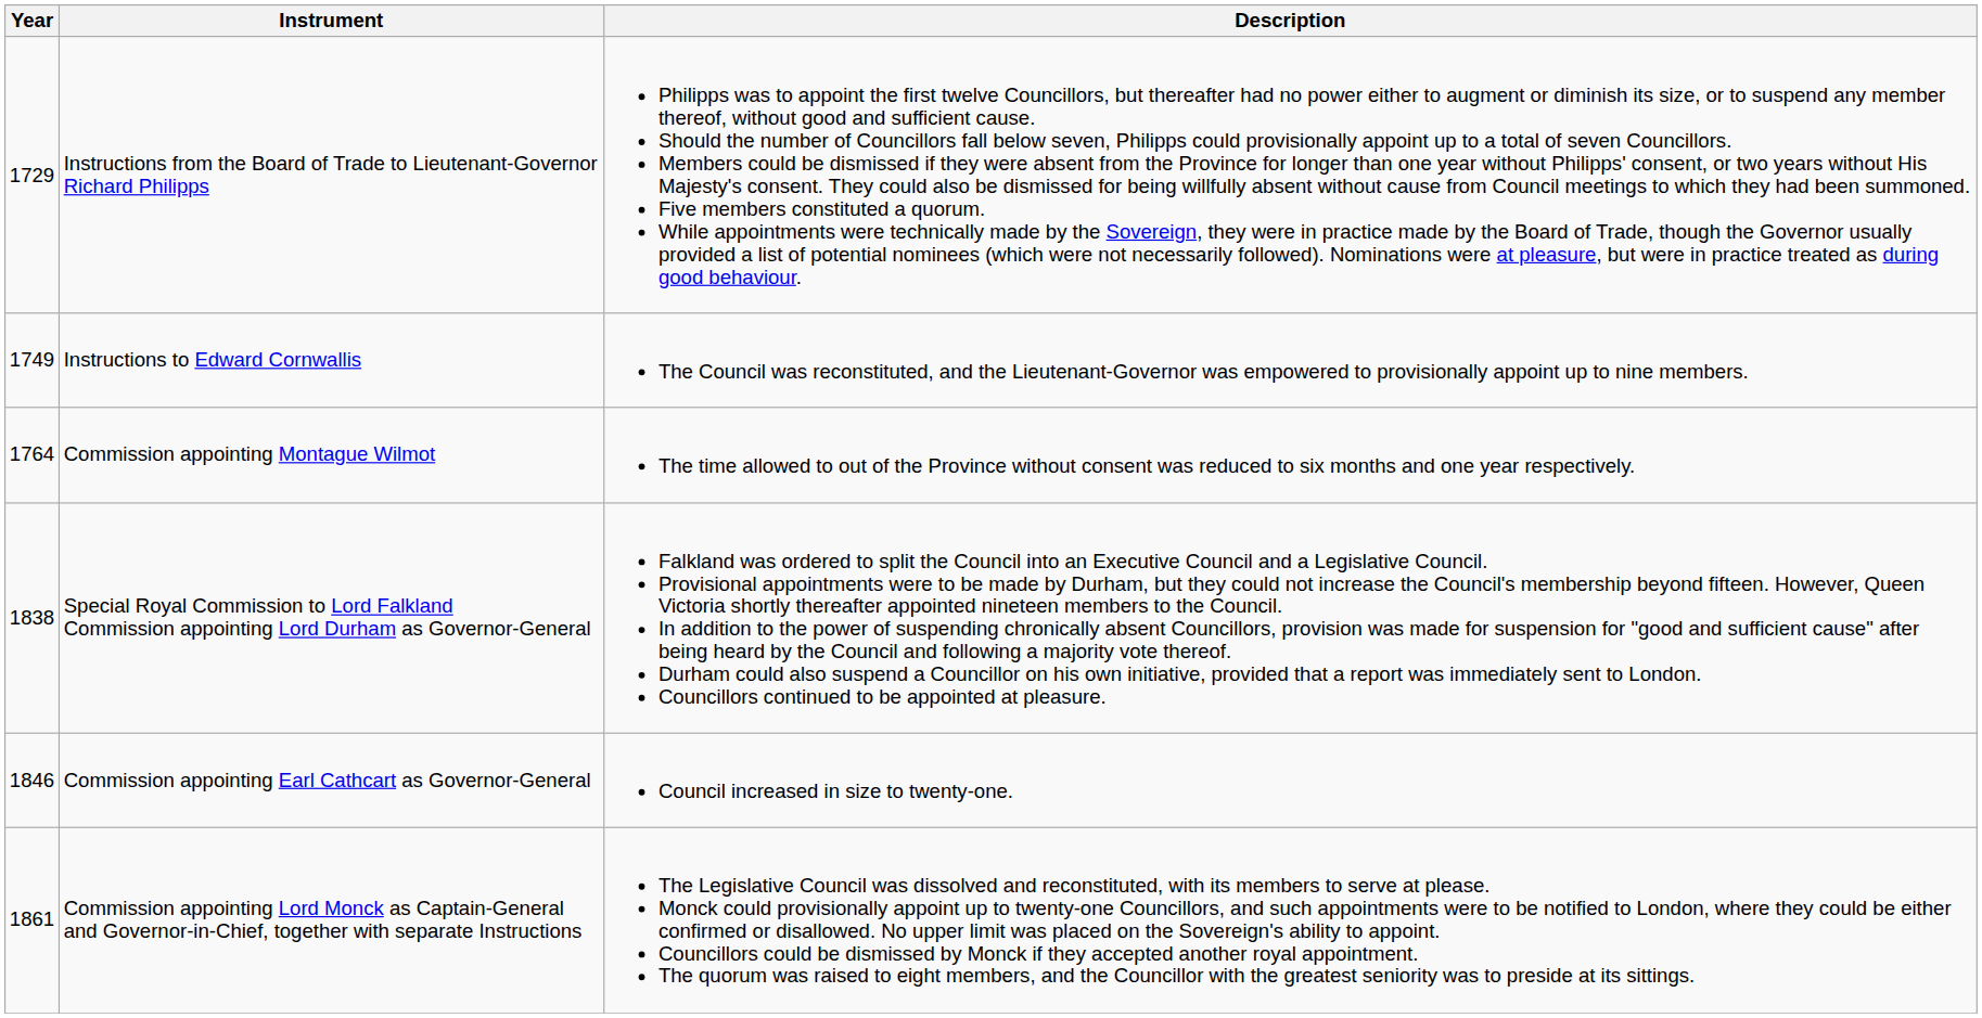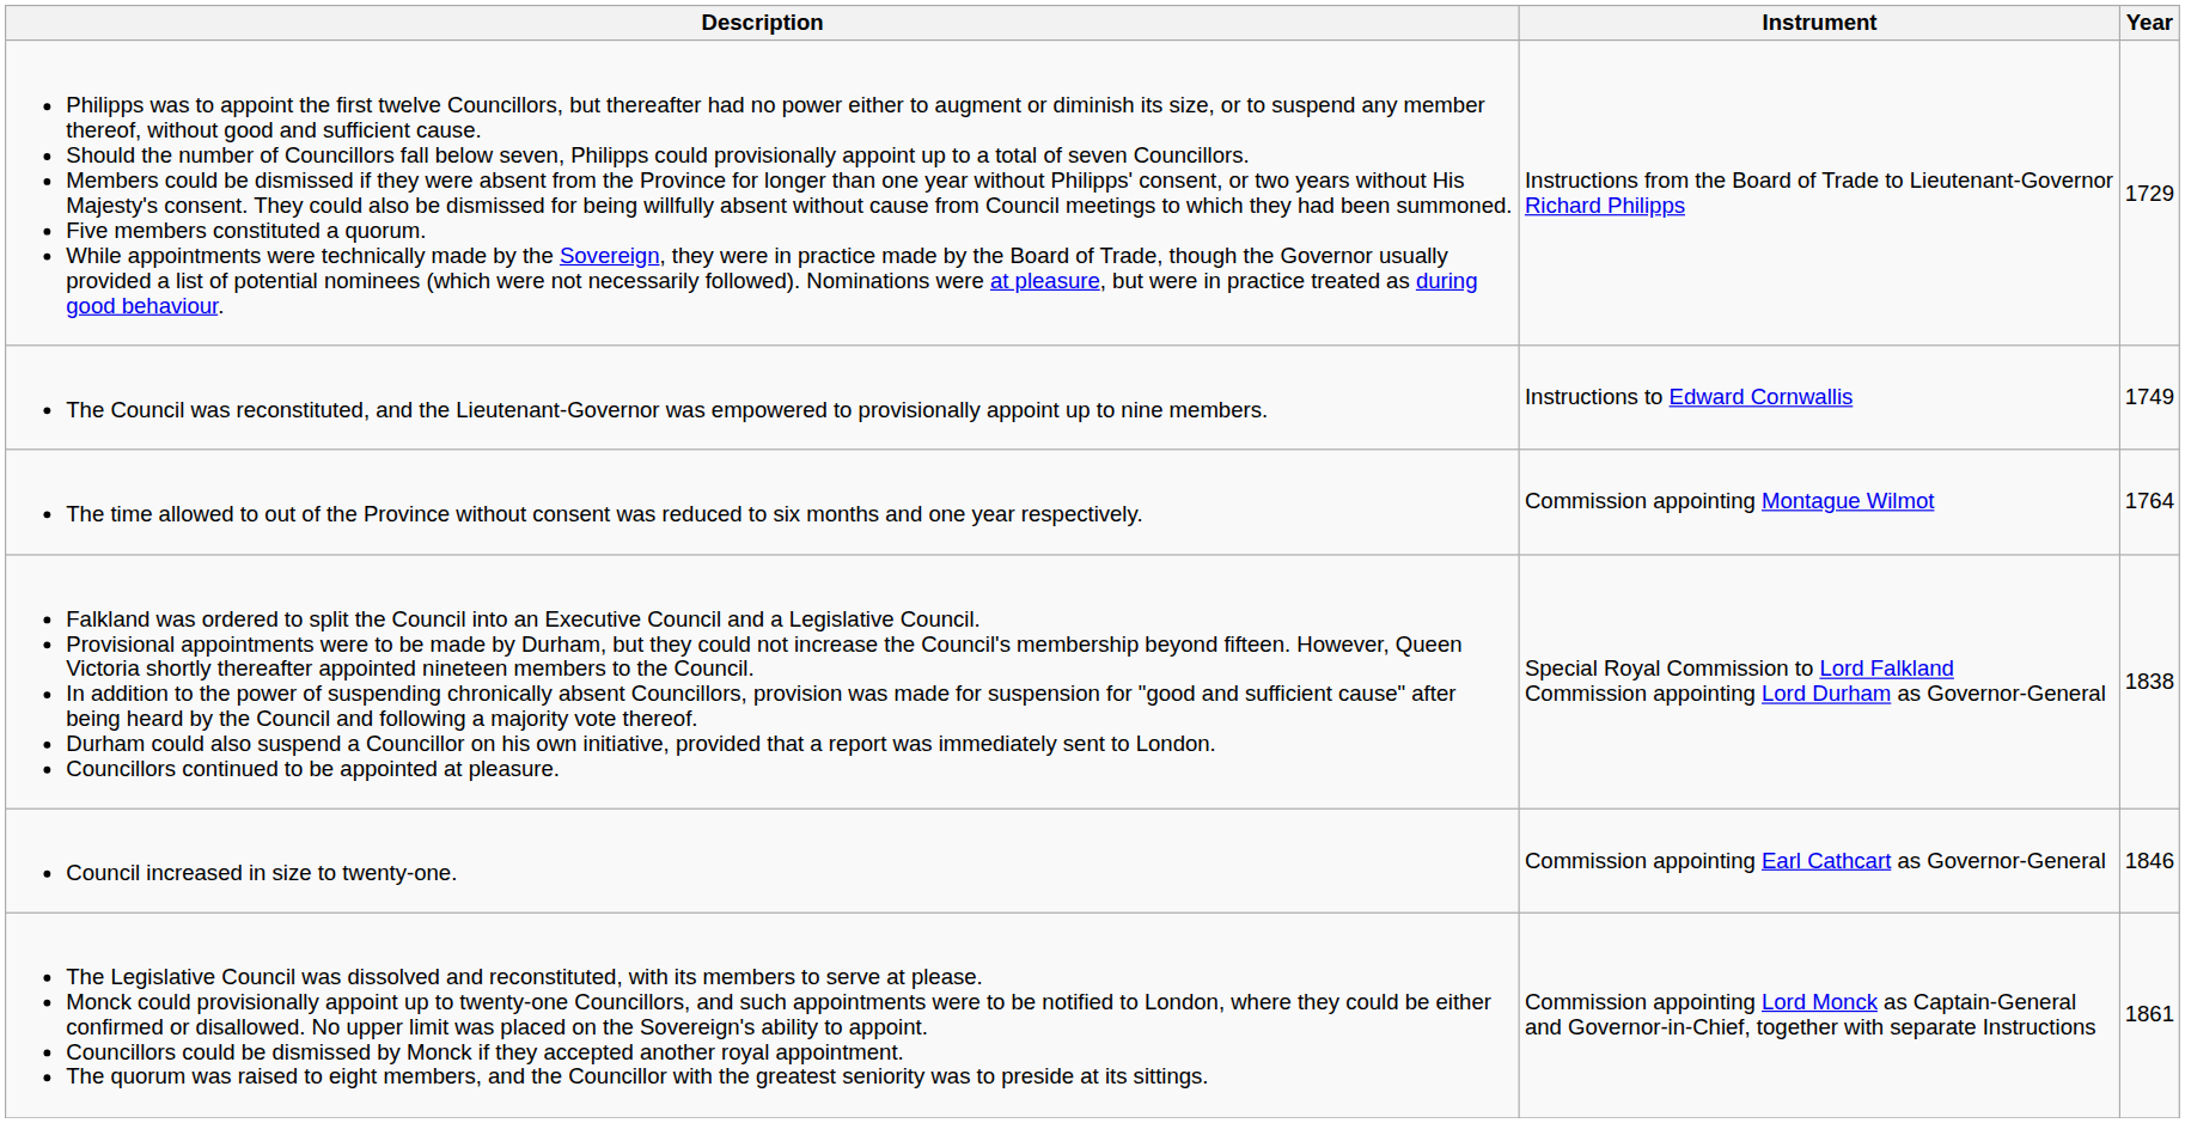 <table class="wikitable">
 <tr>
+<th>Description</th>
+<th>Instrument</th>
 <th>Year</th>
-<th>Instrument</th>
-<th>Description</th>
 </tr>
 <tr>
+<td><br><ul><li>Philipps was to appoint the first twelve Councillors, but thereafter had no power either to augment or diminish its size, or to suspend any member thereof, without good and sufficient cause.</li><li>Should the number of Councillors fall below seven, Philipps could provisionally appoint up to a total of seven Councillors.</li><li>Members could be dismissed if they were absent from the Province for longer than one year without Philipps' consent, or two years without His Majesty's consent. They could also be dismissed for being willfully absent without cause from Council meetings to which they had been summoned.</li><li>Five members constituted a quorum.</li><li>While appointments were technically made by the <a href='#'>Sovereign</a>, they were in practice made by the Board of Trade, though the Governor usually provided a list of potential nominees (which were not necessarily followed). Nominations were <a href='#'>at pleasure</a>, but were in practice treated as <a href='#'>during good behaviour</a>.</li></ul></td>
+<td>Instructions from the Board of Trade to Lieutenant-Governor <a href='#'>Richard Philipps</a></td>
 <td>1729</td>
-<td>Instructions from the Board of Trade to Lieutenant-Governor <a href='#'>Richard Philipps</a></td>
-<td><br><ul><li>Philipps was to appoint the first twelve Councillors, but thereafter had no power either to augment or diminish its size, or to suspend any member thereof, without good and sufficient cause.</li><li>Should the number of Councillors fall below seven, Philipps could provisionally appoint up to a total of seven Councillors.</li><li>Members could be dismissed if they were absent from the Province for longer than one year without Philipps' consent, or two years without His Majesty's consent. They could also be dismissed for being willfully absent without cause from Council meetings to which they had been summoned.</li><li>Five members constituted a quorum.</li><li>While appointments were technically made by the <a href='#'>Sovereign</a>, they were in practice made by the Board of Trade, though the Governor usually provided a list of potential nominees (which were not necessarily followed). Nominations were <a href='#'>at pleasure</a>, but were in practice treated as <a href='#'>during good behaviour</a>.</li></ul></td>
 </tr>
 <tr>
+<td><br><ul><li>The Council was reconstituted, and the Lieutenant-Governor was empowered to provisionally appoint up to nine members.</li></ul></td>
+<td>Instructions to <a href='#'>Edward Cornwallis</a></td>
 <td>1749</td>
-<td>Instructions to <a href='#'>Edward Cornwallis</a></td>
-<td><br><ul><li>The Council was reconstituted, and the Lieutenant-Governor was empowered to provisionally appoint up to nine members.</li></ul></td>
 </tr>
 <tr>
+<td><br><ul><li>The time allowed to out of the Province without consent was reduced to six months and one year respectively.</li></ul></td>
+<td>Commission appointing <a href='#'>Montague Wilmot</a></td>
 <td>1764</td>
-<td>Commission appointing <a href='#'>Montague Wilmot</a></td>
-<td><br><ul><li>The time allowed to out of the Province without consent was reduced to six months and one year respectively.</li></ul></td>
 </tr>
 <tr>
+<td><br><ul><li>Falkland was ordered to split the Council into an Executive Council and a Legislative Council.</li><li>Provisional appointments were to be made by Durham, but they could not increase the Council's membership beyond fifteen. However, Queen Victoria shortly thereafter appointed nineteen members to the Council.</li><li>In addition to the power of suspending chronically absent Councillors, provision was made for suspension for "good and sufficient cause" after being heard by the Council and following a majority vote thereof.</li><li>Durham could also suspend a Councillor on his own initiative, provided that a report was immediately sent to London.</li><li>Councillors continued to be appointed at pleasure.</li></ul></td>
+<td>Special Royal Commission to <a href='#'>Lord Falkland</a><br>Commission appointing <a href='#'>Lord Durham</a> as Governor-General</td>
 <td>1838</td>
-<td>Special Royal Commission to <a href='#'>Lord Falkland</a><br>Commission appointing <a href='#'>Lord Durham</a> as Governor-General</td>
-<td><br><ul><li>Falkland was ordered to split the Council into an Executive Council and a Legislative Council.</li><li>Provisional appointments were to be made by Durham, but they could not increase the Council's membership beyond fifteen. However, Queen Victoria shortly thereafter appointed nineteen members to the Council.</li><li>In addition to the power of suspending chronically absent Councillors, provision was made for suspension for "good and sufficient cause" after being heard by the Council and following a majority vote thereof.</li><li>Durham could also suspend a Councillor on his own initiative, provided that a report was immediately sent to London.</li><li>Councillors continued to be appointed at pleasure.</li></ul></td>
 </tr>
 <tr>
+<td><br><ul><li>Council increased in size to twenty-one.</li></ul></td>
+<td>Commission appointing <a href='#'>Earl Cathcart</a> as Governor-General</td>
 <td>1846</td>
-<td>Commission appointing <a href='#'>Earl Cathcart</a> as Governor-General</td>
-<td><br><ul><li>Council increased in size to twenty-one.</li></ul></td>
 </tr>
 <tr>
+<td><br><ul><li>The Legislative Council was dissolved and reconstituted, with its members to serve at please.</li><li>Monck could provisionally appoint up to twenty-one Councillors, and such appointments were to be notified to London, where they could be either confirmed or disallowed. No upper limit was placed on the Sovereign's ability to appoint.</li><li>Councillors could be dismissed by Monck if they accepted another royal appointment.</li><li>The quorum was raised to eight members, and the Councillor with the greatest seniority was to preside at its sittings.</li></ul></td>
+<td>Commission appointing <a href='#'>Lord Monck</a> as Captain-General and Governor-in-Chief, together with separate Instructions</td>
 <td>1861</td>
-<td>Commission appointing <a href='#'>Lord Monck</a> as Captain-General and Governor-in-Chief, together with separate Instructions</td>
-<td><br><ul><li>The Legislative Council was dissolved and reconstituted, with its members to serve at please.</li><li>Monck could provisionally appoint up to twenty-one Councillors, and such appointments were to be notified to London, where they could be either confirmed or disallowed. No upper limit was placed on the Sovereign's ability to appoint.</li><li>Councillors could be dismissed by Monck if they accepted another royal appointment.</li><li>The quorum was raised to eight members, and the Councillor with the greatest seniority was to preside at its sittings.</li></ul></td>
 </tr>
 </table>
